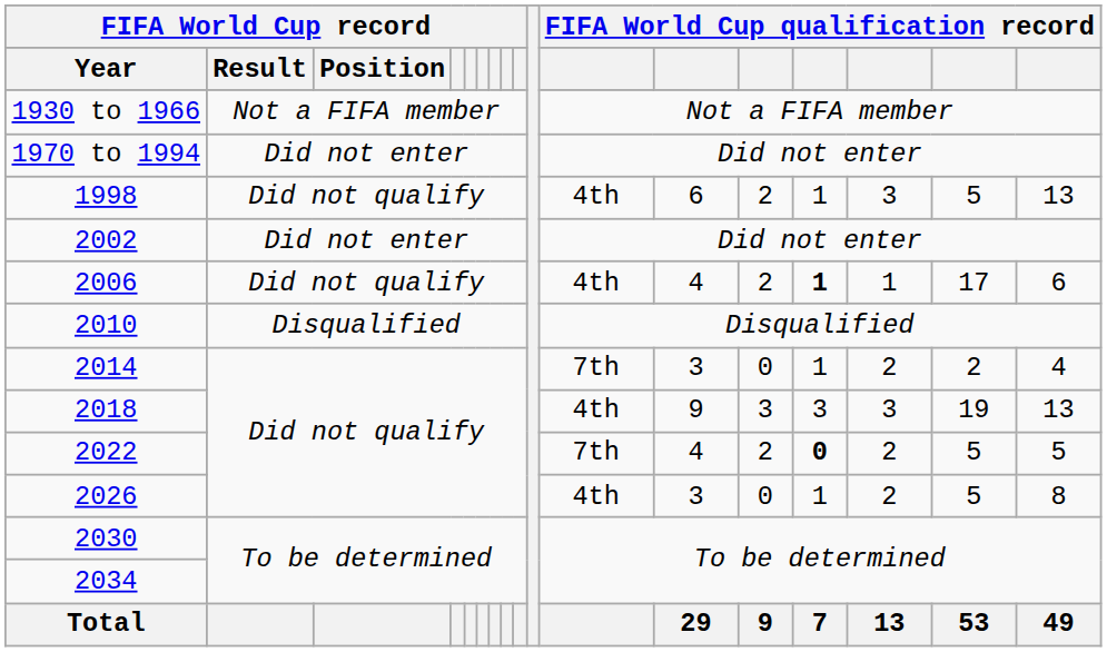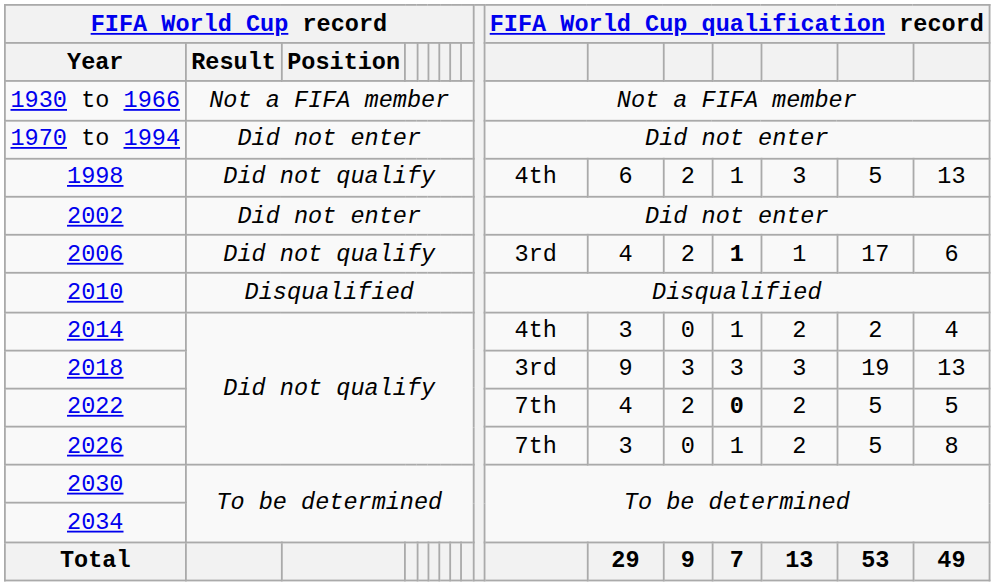 <table class="wikitable" style="text-align: center;">
 <tr>
 <th colspan=9><a href='#'>FIFA World Cup</a> record</th>
 <th rowspan="15"></th>
 <th colspan=7><a href='#'>FIFA World Cup qualification</a> record</th>
 </tr>
 <tr>
 <th>Year</th>
 <th>Result</th>
 <th>Position</th>
 <th></th>
 <th></th>
 <th></th>
 <th></th>
 <th></th>
 <th></th>
 <th></th>
 <th></th>
 <th></th>
 <th></th>
 <th></th>
 <th></th>
 <th></th>
 </tr>
 <tr>
 <td><a href='#'>1930</a> to <a href='#'>1966</a></td>
 <td colspan=8><em>Not a FIFA member</em></td>
 <td colspan=7><em>Not a FIFA member</em></td>
 </tr>
 <tr>
 <td><a href='#'>1970</a> to <a href='#'>1994</a></td>
 <td colspan=8><em>Did not enter</em></td>
 <td colspan=7><em>Did not enter</em></td>
 </tr>
 <tr>
 <td> <a href='#'>1998</a></td>
 <td colspan=8><em>Did not qualify</em></td>
 <td>4th</td>
 <td>6</td>
 <td>2</td>
 <td>1</td>
 <td>3</td>
 <td>5</td>
 <td>13</td>
 </tr>
 <tr>
 <td>  <a href='#'>2002</a></td>
 <td colspan=8><em>Did not enter</em></td>
 <td colspan=7><em>Did not enter</em></td>
 </tr>
 <tr>
 <td> <a href='#'>2006</a></td>
 <td colspan=8><em>Did not qualify</em></td>
-<td>4th</td>
+<td>3rd</td>
 <td>4</td>
 <td>2</td>
 <td><strong>1</strong></td>
 <td>1</td>
 <td>17</td>
 <td>6</td>
 </tr>
 <tr>
 <td> <a href='#'>2010</a></td>
 <td colspan=8><em>Disqualified</em></td>
 <td colspan="7"><em>Disqualified</em></td>
 </tr>
 <tr>
 <td> <a href='#'>2014</a></td>
 <td colspan="8" rowspan="4"><em>Did not qualify</em></td>
-<td>7th</td>
+<td>4th</td>
 <td>3</td>
 <td>0</td>
 <td>1</td>
 <td>2</td>
 <td>2</td>
 <td>4</td>
 </tr>
 <tr>
 <td> <a href='#'>2018</a></td>
-<td>4th</td>
+<td>3rd</td>
 <td>9</td>
 <td>3</td>
 <td>3</td>
 <td>3</td>
 <td>19</td>
 <td>13</td>
 </tr>
 <tr>
 <td> <a href='#'>2022</a></td>
 <td>7th</td>
 <td>4</td>
 <td>2</td>
 <td><strong>0</strong></td>
 <td>2</td>
 <td>5</td>
 <td>5</td>
 </tr>
 <tr>
 <td>   <a href='#'>2026</a></td>
-<td>4th</td>
+<td>7th</td>
 <td>3</td>
 <td>0</td>
 <td>1</td>
 <td>2</td>
 <td>5</td>
 <td>8</td>
 </tr>
 <tr>
 <td> <a href='#'>2030</a></td>
 <td colspan="8" rowspan="2"><em>To be determined</em></td>
 <td colspan="7" rowspan="2"><em>To be determined</em></td>
 </tr>
 <tr>
 <td> <a href='#'>2034</a></td>
 </tr>
 <tr>
 <th>Total</th>
 <th></th>
 <th></th>
 <th></th>
 <th></th>
 <th></th>
 <th></th>
 <th></th>
 <th></th>
 <th></th>
 <th>29</th>
 <th>9</th>
 <th>7</th>
 <th>13</th>
 <th>53</th>
 <th>49</th>
 </tr>
 </table>
